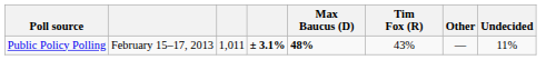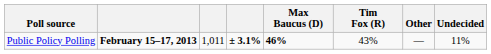 <table class="wikitable">
 <tr valign= bottom>
 <th>Poll source</th>
 <th></th>
 <th></th>
 <th></th>
 <th style="width:100px;">Max<br>Baucus (D)</th>
 <th style="width:100px;">Tim<br>Fox (R)</th>
 <th>Other</th>
 <th>Undecided</th>
 </tr>
 <tr>
 <td><a href='#'>Public Policy Polling</a></td>
-<td align=center>February 15–17, 2013</td>
+<td align=center><strong>February 15–17, 2013</strong></td>
 <td align=center>1,011</td>
 <td align=center><strong>± 3.1%</strong></td>
-<td><strong>48%</strong></td>
+<td><strong>46%</strong></td>
 <td align=center>43%</td>
 <td align=center>—</td>
 <td align=center>11%</td>
 </tr>
 </table>
